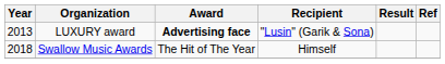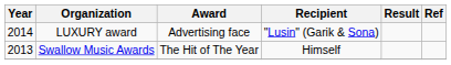 <table class="wikitable plainrowheaders" style="text-align:center;">
 <tr>
 <th>Year</th>
 <th>Organization</th>
 <th>Award</th>
 <th>Recipient</th>
 <th>Result</th>
 <th>Ref</th>
 </tr>
 <tr>
-<td>2013</td>
+<td>2014</td>
 <td>LUXURY award</td>
-<td><strong>Advertising face</strong></td>
+<td>Advertising face</td>
 <td>"<a href='#'>Lusin</a>" (Garik & <a href='#'>Sona</a>)</td>
 <td></td>
 <td></td>
 </tr>
 <tr>
-<td>2018</td>
+<td>2013</td>
 <td><a href='#'>Swallow Music Awards</a></td>
 <td>The Hit of The Year</td>
 <td>Himself</td>
 <td></td>
 <td></td>
 </tr>
 <tr>
 </tr>
 </table>
